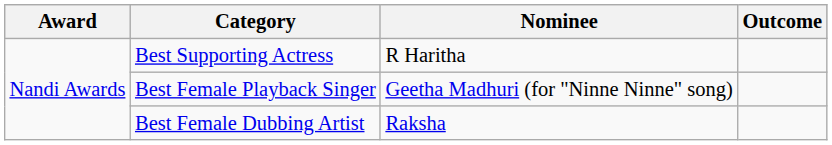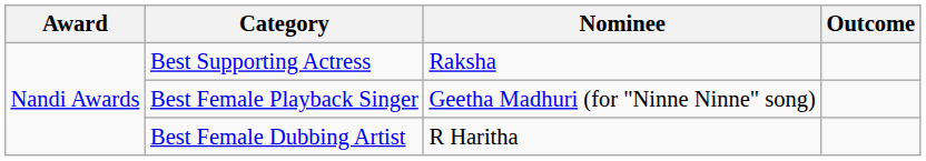 <table class="wikitable" style="font-size: 95%;">
 <tr style="background:#ccc; text-align:center;">
 <th>Award</th>
 <th>Category</th>
 <th>Nominee</th>
 <th>Outcome</th>
 </tr>
 <tr>
 <td rowspan=3><a href='#'>Nandi Awards</a></td>
 <td><a href='#'>Best Supporting Actress</a></td>
-<td>R Haritha</td>
+<td><a href='#'>Raksha</a></td>
 <td></td>
 </tr>
 <tr>
 <td><a href='#'>Best Female Playback Singer</a></td>
 <td><a href='#'>Geetha Madhuri</a> (for "Ninne Ninne" song)</td>
 <td></td>
 </tr>
 <tr>
 <td><a href='#'>Best Female Dubbing Artist</a></td>
-<td><a href='#'>Raksha</a></td>
+<td>R Haritha</td>
 <td></td>
 </tr>
 </table>
